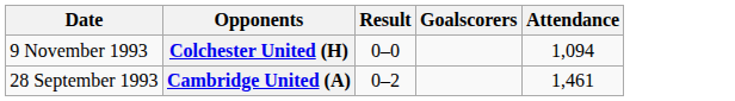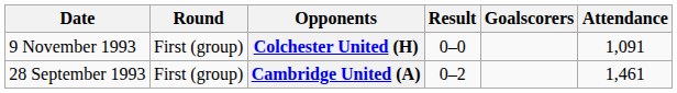 <table class="wikitable plainrowheaders sortable">
 <tr>
 <th scope=col>Date</th>
+<th scope=col>Round</th>
 <th scope=col>Opponents</th>
 <th scope=col>Result</th>
 <th scope=col class=unsortable>Goalscorers</th>
 <th scope=col>Attendance</th>
 </tr>
 <tr>
 <td>9 November 1993</td>
+<td>First (group)</td>
 <th scope=row><a href='#'>Colchester United</a> (H)</th>
 <td align=center>0–0</td>
 <td></td>
-<td align=center>1,094</td>
+<td align=center>1,091</td>
 </tr>
 <tr>
 <td>28 September 1993</td>
+<td>First (group)</td>
 <th scope=row><a href='#'>Cambridge United</a> (A)</th>
 <td align=center>0–2</td>
 <td></td>
 <td align=center>1,461</td>
 </tr>
 </table>
